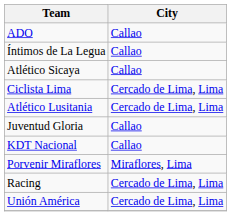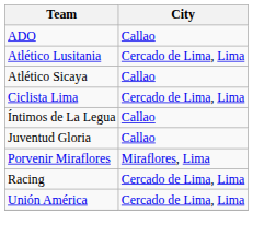 <table class="wikitable sortable">
 <tr>
 <th>Team</th>
 <th>City</th>
 </tr>
 <tr>
 <td><a href='#'>ADO</a></td>
 <td><a href='#'>Callao</a></td>
 </tr>
 <tr>
-<td>Íntimos de La Legua</td>
-<td><a href='#'>Callao</a></td>
+<td><a href='#'>Atlético Lusitania</a></td>
+<td><a href='#'>Cercado de Lima</a>, <a href='#'>Lima</a></td>
 </tr>
 <tr>
 <td>Atlético Sicaya</td>
 <td><a href='#'>Callao</a></td>
 </tr>
 <tr>
 <td><a href='#'>Ciclista Lima</a></td>
 <td><a href='#'>Cercado de Lima</a>, <a href='#'>Lima</a></td>
 </tr>
 <tr>
-<td><a href='#'>Atlético Lusitania</a></td>
-<td><a href='#'>Cercado de Lima</a>, <a href='#'>Lima</a></td>
+<td>Íntimos de La Legua</td>
+<td><a href='#'>Callao</a></td>
 </tr>
 <tr>
 <td>Juventud Gloria</td>
-<td><a href='#'>Callao</a></td>
-</tr>
-<tr>
-<td><a href='#'>KDT Nacional</a></td>
 <td><a href='#'>Callao</a></td>
 </tr>
 <tr>
 <td><a href='#'>Porvenir Miraflores</a></td>
 <td><a href='#'>Miraflores</a>, <a href='#'>Lima</a></td>
 </tr>
 <tr>
 <td>Racing</td>
 <td><a href='#'>Cercado de Lima</a>, <a href='#'>Lima</a></td>
 </tr>
 <tr>
 <td><a href='#'>Unión América</a></td>
 <td><a href='#'>Cercado de Lima</a>, <a href='#'>Lima</a></td>
 </tr>
 <tr>
 </tr>
 </table>
